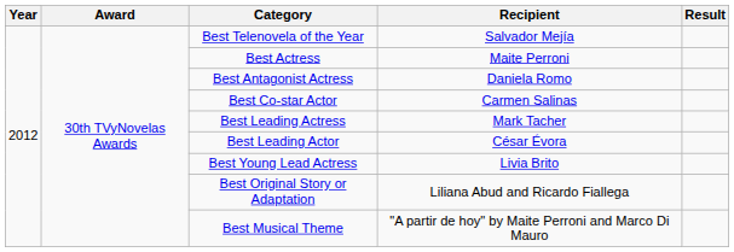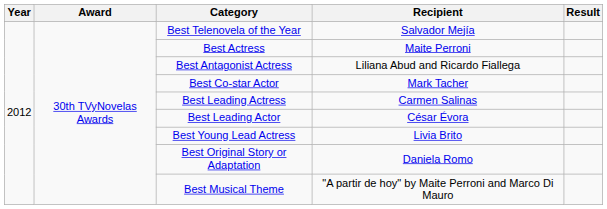 <table class="wikitable plainrowheaders" style="text-align:center;">
 <tr>
 <th scope="col">Year</th>
 <th scope="col">Award</th>
 <th scope="col">Category</th>
 <th scope="col">Recipient</th>
 <th scope="col">Result</th>
 </tr>
 <tr>
 <td rowspan=9>2012</td>
 <td rowspan=9><a href='#'>30th TVyNovelas Awards</a></td>
 <td><a href='#'>Best Telenovela of the Year</a></td>
 <td><a href='#'>Salvador Mejía</a></td>
 <td></td>
 </tr>
 <tr>
 <td><a href='#'>Best Actress</a></td>
 <td><a href='#'>Maite Perroni</a></td>
 <td></td>
 </tr>
 <tr>
 <td><a href='#'>Best Antagonist Actress</a></td>
-<td><a href='#'>Daniela Romo</a></td>
+<td>Liliana Abud and Ricardo Fiallega</td>
 <td></td>
 </tr>
 <tr>
 <td><a href='#'>Best Co-star Actor</a></td>
-<td><a href='#'>Carmen Salinas</a></td>
+<td><a href='#'>Mark Tacher</a></td>
 <td></td>
 </tr>
 <tr>
 <td><a href='#'>Best Leading Actress</a></td>
-<td><a href='#'>Mark Tacher</a></td>
+<td><a href='#'>Carmen Salinas</a></td>
 <td></td>
 </tr>
 <tr>
 <td><a href='#'>Best Leading Actor</a></td>
 <td><a href='#'>César Évora</a></td>
 <td></td>
 </tr>
 <tr>
 <td><a href='#'>Best Young Lead Actress</a></td>
 <td><a href='#'>Livia Brito</a></td>
 <td></td>
 </tr>
 <tr>
 <td><a href='#'>Best Original Story or Adaptation</a></td>
-<td>Liliana Abud and Ricardo Fiallega</td>
+<td><a href='#'>Daniela Romo</a></td>
 <td></td>
 </tr>
 <tr>
 <td><a href='#'>Best Musical Theme</a></td>
 <td>"A partir de hoy" by Maite Perroni and Marco Di Mauro</td>
 <td></td>
 </tr>
 </table>
